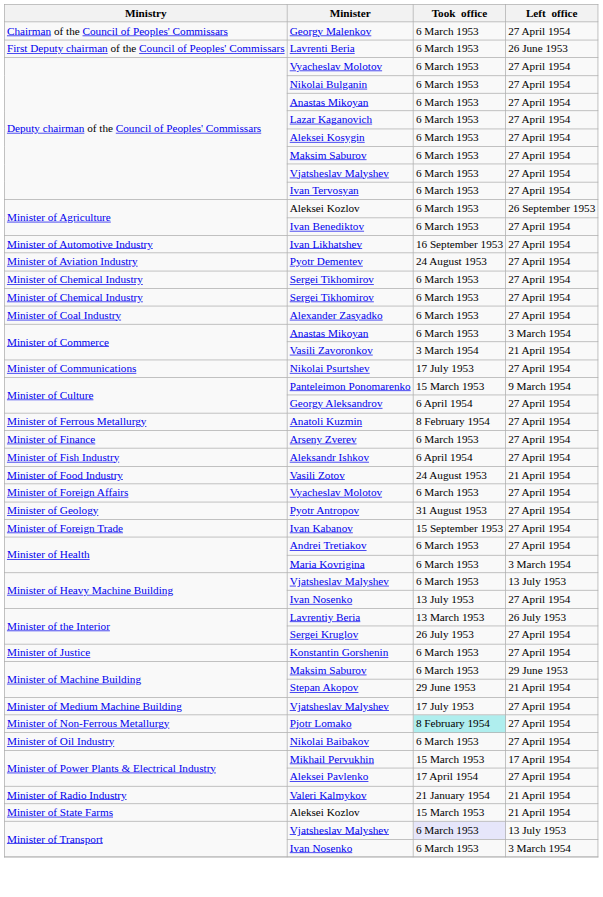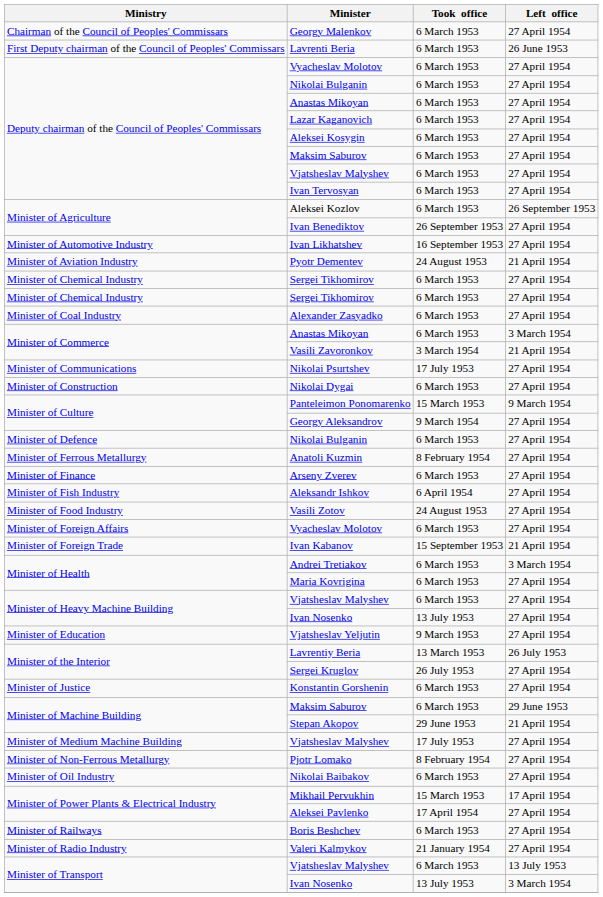 <table class="wikitable">
 <tr>
 <th>Ministry</th>
 <th>Minister</th>
 <th>Took office</th>
 <th>Left office</th>
 </tr>
 <tr>
 <td><a href='#'>Chairman</a> of the <a href='#'>Council of Peoples' Commissars</a></td>
 <td><a href='#'>Georgy Malenkov</a></td>
 <td>6 March 1953</td>
 <td>27 April 1954</td>
 </tr>
 <tr>
 <td><a href='#'>First Deputy chairman</a> of the <a href='#'>Council of Peoples' Commissars</a></td>
 <td><a href='#'>Lavrenti Beria</a></td>
 <td>6 March 1953</td>
 <td>26 June 1953</td>
 </tr>
 <tr>
 <td rowspan=8><a href='#'>Deputy chairman</a> of the <a href='#'>Council of Peoples' Commissars</a></td>
 <td><a href='#'>Vyacheslav Molotov</a></td>
 <td>6 March 1953</td>
 <td>27 April 1954</td>
 </tr>
 <tr>
 <td><a href='#'>Nikolai Bulganin</a></td>
 <td>6 March 1953</td>
 <td>27 April 1954</td>
 </tr>
 <tr>
 <td><a href='#'>Anastas Mikoyan</a></td>
 <td>6 March 1953</td>
 <td>27 April 1954</td>
 </tr>
 <tr>
 <td><a href='#'>Lazar Kaganovich</a></td>
 <td>6 March 1953</td>
 <td>27 April 1954</td>
 </tr>
 <tr>
 <td><a href='#'>Aleksei Kosygin</a></td>
 <td>6 March 1953</td>
 <td>27 April 1954</td>
 </tr>
 <tr>
 <td><a href='#'>Maksim Saburov</a></td>
 <td>6 March 1953</td>
 <td>27 April 1954</td>
 </tr>
 <tr>
 <td><a href='#'>Vjatsheslav Malyshev</a></td>
 <td>6 March 1953</td>
 <td>27 April 1954</td>
 </tr>
 <tr>
 <td><a href='#'>Ivan Tervosyan</a></td>
 <td>6 March 1953</td>
 <td>27 April 1954</td>
 </tr>
 <tr>
 <td rowspan=2><a href='#'>Minister of Agriculture</a></td>
 <td>Aleksei Kozlov</td>
 <td>6 March 1953</td>
 <td>26 September 1953</td>
 </tr>
 <tr>
 <td><a href='#'>Ivan Benediktov</a></td>
-<td>6 March 1953</td>
+<td>26 September 1953</td>
 <td>27 April 1954</td>
 </tr>
 <tr>
 <td><a href='#'>Minister of Automotive Industry</a></td>
 <td><a href='#'>Ivan Likhatshev</a></td>
 <td>16 September 1953</td>
 <td>27 April 1954</td>
 </tr>
 <tr>
 <td><a href='#'>Minister of Aviation Industry</a></td>
 <td><a href='#'>Pyotr Dementev</a></td>
 <td>24 August 1953</td>
-<td>27 April 1954</td>
+<td>21 April 1954</td>
 </tr>
 <tr>
 <td><a href='#'>Minister of Chemical Industry</a></td>
 <td><a href='#'>Sergei Tikhomirov</a></td>
 <td>6 March 1953</td>
 <td>27 April 1954</td>
 </tr>
 <tr>
 <td><a href='#'>Minister of Chemical Industry</a></td>
 <td><a href='#'>Sergei Tikhomirov</a></td>
 <td>6 March 1953</td>
 <td>27 April 1954</td>
 </tr>
 <tr>
 <td><a href='#'>Minister of Coal Industry</a></td>
 <td><a href='#'>Alexander Zasyadko</a></td>
 <td>6 March 1953</td>
 <td>27 April 1954</td>
 </tr>
 <tr>
 <td rowspan=2><a href='#'>Minister of Commerce</a></td>
 <td><a href='#'>Anastas Mikoyan</a></td>
 <td>6 March 1953</td>
 <td>3 March 1954</td>
 </tr>
 <tr>
 <td><a href='#'>Vasili Zavoronkov</a></td>
 <td>3 March 1954</td>
 <td>21 April 1954</td>
 </tr>
 <tr>
 <td><a href='#'>Minister of Communications</a></td>
 <td><a href='#'>Nikolai Psurtshev</a></td>
 <td>17 July 1953</td>
 <td>27 April 1954</td>
 </tr>
 <tr>
+<td><a href='#'>Minister of Construction</a></td>
+<td><a href='#'>Nikolai Dygai</a></td>
+<td>6 March 1953</td>
+<td>27 April 1954</td>
+</tr>
+<tr>
 <td rowspan=2><a href='#'>Minister of Culture</a></td>
 <td><a href='#'>Panteleimon Ponomarenko</a></td>
 <td>15 March 1953</td>
 <td>9 March 1954</td>
 </tr>
 <tr>
 <td><a href='#'>Georgy Aleksandrov</a></td>
-<td>6 April 1954</td>
+<td>9 March 1954</td>
+<td>27 April 1954</td>
+</tr>
+<tr>
+<td><a href='#'>Minister of Defence</a></td>
+<td><a href='#'>Nikolai Bulganin</a></td>
+<td>6 March 1953</td>
 <td>27 April 1954</td>
 </tr>
 <tr>
 <td><a href='#'>Minister of Ferrous Metallurgy</a></td>
 <td><a href='#'>Anatoli Kuzmin</a></td>
 <td>8 February 1954</td>
 <td>27 April 1954</td>
 </tr>
 <tr>
 <td><a href='#'>Minister of Finance</a></td>
 <td><a href='#'>Arseny Zverev</a></td>
 <td>6 March 1953</td>
 <td>27 April 1954</td>
 </tr>
 <tr>
 <td><a href='#'>Minister of Fish Industry</a></td>
 <td><a href='#'>Aleksandr Ishkov</a></td>
 <td>6 April 1954</td>
 <td>27 April 1954</td>
 </tr>
 <tr>
 <td><a href='#'>Minister of Food Industry</a></td>
 <td><a href='#'>Vasili Zotov</a></td>
 <td>24 August 1953</td>
-<td>21 April 1954</td>
+<td>27 April 1954</td>
 </tr>
 <tr>
 <td><a href='#'>Minister of Foreign Affairs</a></td>
 <td><a href='#'>Vyacheslav Molotov</a></td>
 <td>6 March 1953</td>
 <td>27 April 1954</td>
 </tr>
 <tr>
-<td><a href='#'>Minister of Geology</a></td>
-<td><a href='#'>Pyotr Antropov</a></td>
-<td>31 August 1953</td>
-<td>27 April 1954</td>
-</tr>
-<tr>
 <td><a href='#'>Minister of Foreign Trade</a></td>
 <td><a href='#'>Ivan Kabanov</a></td>
 <td>15 September 1953</td>
-<td>27 April 1954</td>
+<td>21 April 1954</td>
 </tr>
 <tr>
 <td rowspan=2><a href='#'>Minister of Health</a></td>
 <td><a href='#'>Andrei Tretiakov</a></td>
 <td>6 March 1953</td>
-<td>27 April 1954</td>
+<td>3 March 1954</td>
 </tr>
 <tr>
 <td><a href='#'>Maria Kovrigina</a></td>
 <td>6 March 1953</td>
-<td>3 March 1954</td>
+<td>27 April 1954</td>
 </tr>
 <tr>
 <td rowspan=2><a href='#'>Minister of Heavy Machine Building</a></td>
 <td><a href='#'>Vjatsheslav Malyshev</a></td>
 <td>6 March 1953</td>
-<td>13 July 1953</td>
+<td>27 April 1954</td>
 </tr>
 <tr>
 <td><a href='#'>Ivan Nosenko</a></td>
 <td>13 July 1953</td>
+<td>27 April 1954</td>
+</tr>
+<tr>
+<td><a href='#'>Minister of Education</a></td>
+<td><a href='#'>Vjatsheslav Yeljutin</a></td>
+<td>9 March 1953</td>
 <td>27 April 1954</td>
 </tr>
 <tr>
 <td rowspan=2><a href='#'>Minister of the Interior</a></td>
 <td><a href='#'>Lavrentiy Beria</a></td>
 <td>13 March 1953</td>
 <td>26 July 1953</td>
 </tr>
 <tr>
 <td><a href='#'>Sergei Kruglov</a></td>
 <td>26 July 1953</td>
 <td>27 April 1954</td>
 </tr>
 <tr>
 <td><a href='#'>Minister of Justice</a></td>
 <td><a href='#'>Konstantin Gorshenin</a></td>
 <td>6 March 1953</td>
 <td>27 April 1954</td>
 </tr>
 <tr>
 <td rowspan=2><a href='#'>Minister of Machine Building</a></td>
 <td><a href='#'>Maksim Saburov</a></td>
 <td>6 March 1953</td>
 <td>29 June 1953</td>
 </tr>
 <tr>
 <td><a href='#'>Stepan Akopov</a></td>
 <td>29 June 1953</td>
 <td>21 April 1954</td>
 </tr>
 <tr>
 <td><a href='#'>Minister of Medium Machine Building</a></td>
 <td><a href='#'>Vjatsheslav Malyshev</a></td>
 <td>17 July 1953</td>
 <td>27 April 1954</td>
 </tr>
 <tr>
 <td><a href='#'>Minister of Non-Ferrous Metallurgy</a></td>
 <td><a href='#'>Pjotr Lomako</a></td>
-<td style="background: paleturquoise;">8 February 1954</td>
+<td>8 February 1954</td>
 <td>27 April 1954</td>
 </tr>
 <tr>
 <td><a href='#'>Minister of Oil Industry</a></td>
 <td><a href='#'>Nikolai Baibakov</a></td>
 <td>6 March 1953</td>
 <td>27 April 1954</td>
 </tr>
 <tr>
 <td rowspan=2><a href='#'>Minister of Power Plants & Electrical Industry</a></td>
 <td><a href='#'>Mikhail Pervukhin</a></td>
 <td>15 March 1953</td>
 <td>17 April 1954</td>
 </tr>
 <tr>
 <td><a href='#'>Aleksei Pavlenko</a></td>
 <td>17 April 1954</td>
 <td>27 April 1954</td>
 </tr>
 <tr>
+<td><a href='#'>Minister of Railways</a></td>
+<td><a href='#'>Boris Beshchev</a></td>
+<td>6 March 1953</td>
+<td>27 April 1954</td>
+</tr>
+<tr>
 <td><a href='#'>Minister of Radio Industry</a></td>
 <td><a href='#'>Valeri Kalmykov</a></td>
 <td>21 January 1954</td>
-<td>21 April 1954</td>
-</tr>
-<tr>
-<td><a href='#'>Minister of State Farms</a></td>
-<td>Aleksei Kozlov</td>
-<td>15 March 1953</td>
-<td>21 April 1954</td>
+<td>27 April 1954</td>
 </tr>
 <tr>
 <td rowspan=2><a href='#'>Minister of Transport</a></td>
 <td><a href='#'>Vjatsheslav Malyshev</a></td>
-<td style="background: lavender;">6 March 1953</td>
+<td>6 March 1953</td>
 <td>13 July 1953</td>
 </tr>
 <tr>
 <td><a href='#'>Ivan Nosenko</a></td>
-<td>6 March 1953</td>
+<td>13 July 1953</td>
 <td>3 March 1954</td>
 </tr>
 <tr>
 </tr>
 </table>
